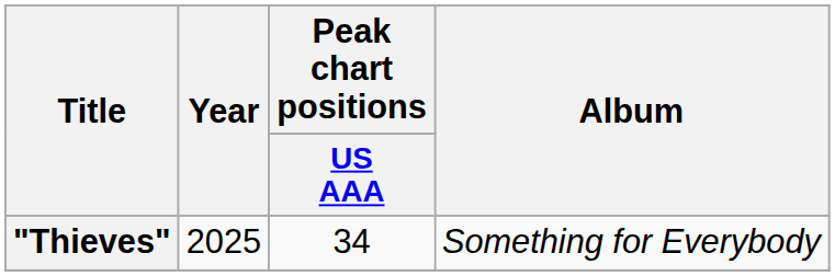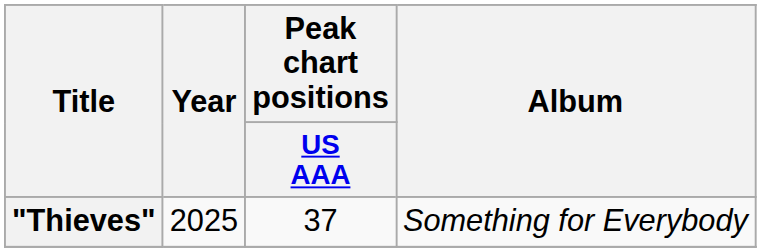 <table class="wikitable plainrowheaders" style="text-align:center;">
 <tr>
 <th rowspan="2">Title</th>
 <th rowspan="2">Year</th>
 <th>Peak chart positions</th>
 <th rowspan="2">Album</th>
 </tr>
 <tr>
 <th scope="col" style="width:3em;font-size:90%;"><a href='#'>US<br>AAA</a></th>
 </tr>
 <tr>
 <th scope="row">"Thieves" <br></th>
 <td>2025</td>
-<td>34</td>
+<td>37</td>
 <td><em>Something for Everybody</em></td>
 </tr>
 <tr>
 </tr>
 </table>
